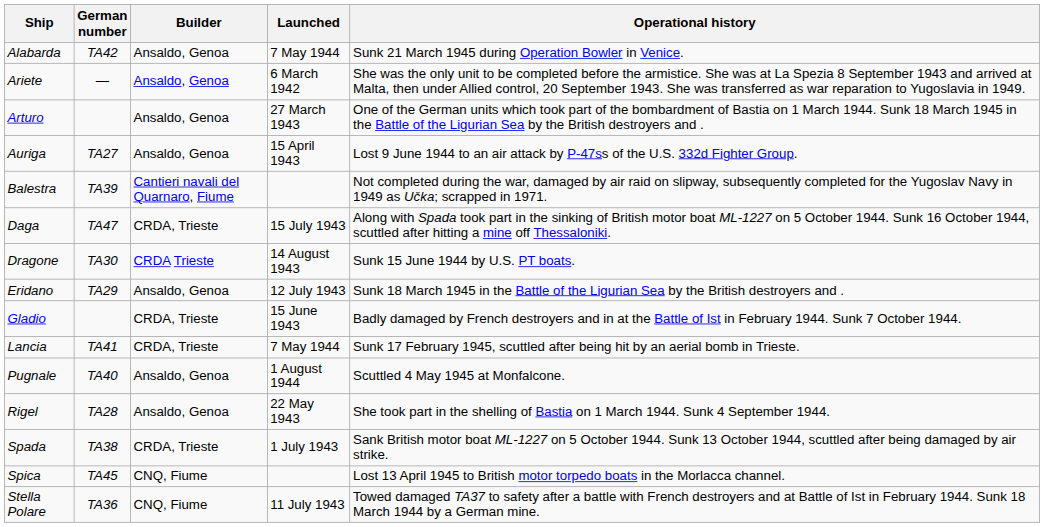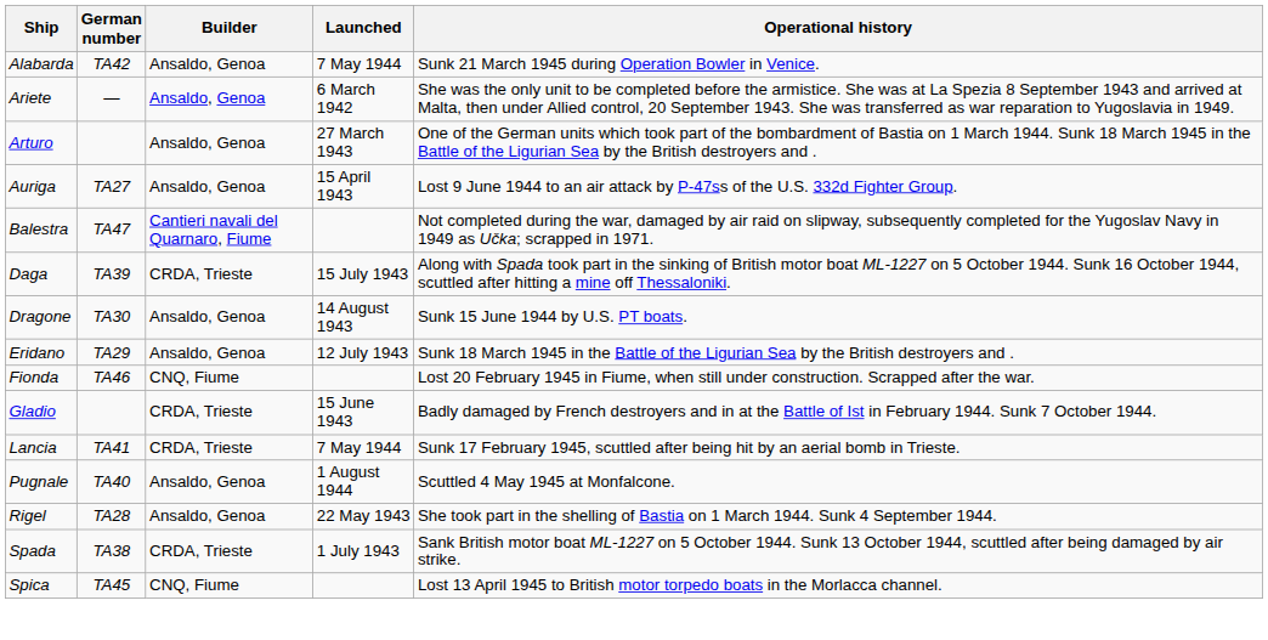 <table class="wikitable sortable">
 <tr>
 <th>Ship</th>
 <th style="line-height:1.2em;">German<br>number</th>
 <th>Builder</th>
 <th>Launched</th>
 <th class="unsortable">Operational history</th>
 </tr>
 <tr>
 <td><em>Alabarda</em></td>
 <td align=center><em>TA42</em></td>
 <td>Ansaldo, Genoa</td>
 <td>7 May 1944</td>
 <td>Sunk 21 March 1945 during <a href='#'>Operation Bowler</a> in <a href='#'>Venice</a>.</td>
 </tr>
 <tr>
 <td><em>Ariete</em></td>
 <td align=center>—</td>
 <td><a href='#'>Ansaldo</a>, <a href='#'>Genoa</a></td>
 <td>6 March 1942</td>
 <td>She was the only unit to be completed before the armistice. She was at La Spezia 8 September 1943 and arrived at Malta, then under Allied control, 20 September 1943. She was transferred as war reparation to Yugoslavia in 1949.</td>
 </tr>
 <tr>
 <td><a href='#'><em>Arturo</em></a></td>
 <td align=center></td>
 <td>Ansaldo, Genoa</td>
 <td>27 March 1943</td>
 <td>One of the German units which took part of the bombardment of Bastia on 1 March 1944. Sunk 18 March 1945 in the <a href='#'>Battle of the Ligurian Sea</a> by the British destroyers  and .</td>
 </tr>
 <tr>
 <td><em>Auriga</em></td>
 <td align=center><em>TA27</em></td>
 <td>Ansaldo, Genoa</td>
 <td>15 April 1943</td>
 <td>Lost 9 June 1944 to an air attack by <a href='#'>P-47s</a>s of the U.S. <a href='#'>332d Fighter Group</a>.</td>
 </tr>
 <tr>
 <td><em>Balestra</em></td>
-<td align=center><em>TA39</em></td>
+<td align=center><em>TA47</em></td>
 <td><a href='#'>Cantieri navali del Quarnaro</a>, <a href='#'>Fiume</a></td>
 <td></td>
 <td>Not completed during the war, damaged by air raid on slipway, subsequently completed for the Yugoslav Navy in 1949 as <em>Učka</em>; scrapped in 1971.</td>
 </tr>
 <tr>
 <td><em>Daga</em></td>
-<td align=center><em>TA47</em></td>
+<td align=center><em>TA39</em></td>
 <td>CRDA, Trieste</td>
 <td>15 July 1943</td>
 <td>Along with <em>Spada</em> took part in the sinking of British motor boat <em>ML-1227</em> on 5 October 1944. Sunk 16 October 1944, scuttled after hitting a <a href='#'>mine</a> off <a href='#'>Thessaloniki</a>.</td>
 </tr>
 <tr>
 <td><em>Dragone</em></td>
 <td align=center><em>TA30</em></td>
-<td><a href='#'>CRDA</a> <a href='#'>Trieste</a></td>
+<td>Ansaldo, Genoa</td>
 <td>14 August 1943</td>
 <td>Sunk 15 June 1944 by U.S. <a href='#'>PT boats</a>.</td>
 </tr>
 <tr>
 <td><em>Eridano</em></td>
 <td align=center><em>TA29</em></td>
 <td>Ansaldo, Genoa</td>
 <td>12 July 1943</td>
 <td>Sunk 18 March 1945 in the <a href='#'>Battle of the Ligurian Sea</a> by the British destroyers  and .</td>
+</tr>
+<tr>
+<td><em>Fionda</em></td>
+<td align=center><em>TA46</em></td>
+<td>CNQ, Fiume</td>
+<td></td>
+<td>Lost 20 February 1945 in Fiume, when still under construction. Scrapped after the war.</td>
 </tr>
 <tr>
 <td><a href='#'><em>Gladio</em></a></td>
 <td align=center></td>
 <td>CRDA, Trieste</td>
 <td>15 June 1943</td>
 <td>Badly damaged by French destroyers  and  in at the <a href='#'>Battle of Ist</a> in February 1944. Sunk 7 October 1944.</td>
 </tr>
 <tr>
 <td><em>Lancia</em></td>
 <td align=center><em>TA41</em></td>
 <td>CRDA, Trieste</td>
 <td>7 May 1944</td>
 <td>Sunk 17 February 1945, scuttled after being hit by an aerial bomb in Trieste.</td>
 </tr>
 <tr>
 <td><em>Pugnale</em></td>
 <td align=center><em>TA40</em></td>
 <td>Ansaldo, Genoa</td>
 <td>1 August 1944</td>
 <td>Scuttled 4 May 1945 at Monfalcone.</td>
 </tr>
 <tr>
 <td><em>Rigel</em></td>
 <td align=center><em>TA28</em></td>
 <td>Ansaldo, Genoa</td>
 <td>22 May 1943</td>
 <td>She took part in the shelling of <a href='#'>Bastia</a> on 1 March 1944. Sunk 4 September 1944.</td>
 </tr>
 <tr>
 <td><em>Spada</em></td>
 <td align=center><em>TA38</em></td>
 <td>CRDA, Trieste</td>
 <td>1 July 1943</td>
 <td>Sank British motor boat <em>ML-1227</em> on 5 October 1944. Sunk 13 October 1944, scuttled after being damaged by air strike.</td>
 </tr>
 <tr>
 <td><em>Spica</em></td>
 <td align=center><em>TA45</em></td>
 <td>CNQ, Fiume</td>
 <td></td>
 <td>Lost 13 April 1945 to British <a href='#'>motor torpedo boats</a> in the Morlacca channel.</td>
 </tr>
-<tr>
-<td><em>Stella Polare</em></td>
-<td align=center><em>TA36</em></td>
-<td>CNQ, Fiume</td>
-<td>11 July 1943</td>
-<td>Towed damaged <em>TA37</em> to safety after a battle with French destroyers  and  at Battle of Ist in February 1944. Sunk 18 March 1944 by a German mine.</td>
-</tr>
 </table>
